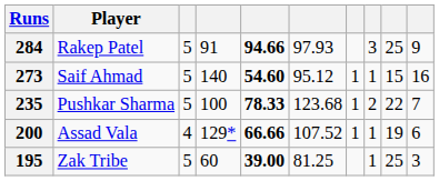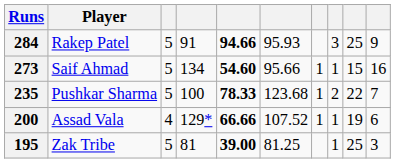 <table class="wikitable sortable">
 <tr>
 <th scope=col><a href='#'>Runs</a></th>
 <th scope=col>Player</th>
 <th scope=col><a href='#'></a></th>
 <th scope=col></th>
 <th scope=col><a href='#'></a></th>
 <th scope=col><a href='#'></a></th>
 <th scope=col><a href='#'></a></th>
 <th scope=col></th>
 <th scope=col><a href='#'></a></th>
 <th scope=col><a href='#'></a></th>
 </tr>
 <tr>
 <th scope=row>284</th>
 <td> <a href='#'>Rakep Patel</a></td>
 <td>5</td>
 <td>91</td>
 <td align=center><strong>94.66</strong></td>
-<td>97.93</td>
+<td>95.93</td>
 <td></td>
 <td>3</td>
 <td>25</td>
 <td>9</td>
 </tr>
 <tr>
 <th scope=row>273</th>
 <td> <a href='#'>Saif Ahmad</a></td>
 <td>5</td>
-<td>140</td>
+<td>134</td>
 <td><strong>54.60</strong></td>
-<td>95.12</td>
+<td>95.66</td>
 <td>1</td>
 <td>1</td>
 <td>15</td>
 <td>16</td>
 </tr>
 <tr>
 <th scope=row>235</th>
 <td> <a href='#'>Pushkar Sharma</a></td>
 <td>5</td>
 <td>100</td>
 <td><strong>78.33</strong></td>
 <td>123.68</td>
 <td>1</td>
 <td>2</td>
 <td>22</td>
 <td>7</td>
 </tr>
 <tr>
 <th scope=row>200</th>
 <td> <a href='#'>Assad Vala</a></td>
 <td>4</td>
 <td>129<a href='#'>*</a></td>
 <td><strong>66.66</strong></td>
 <td>107.52</td>
 <td>1</td>
 <td>1</td>
 <td>19</td>
 <td>6</td>
 </tr>
 <tr>
 <th scope=row>195</th>
 <td> <a href='#'>Zak Tribe</a></td>
 <td>5</td>
-<td>60</td>
+<td>81</td>
 <td><strong>39.00</strong></td>
 <td>81.25</td>
 <td></td>
 <td>1</td>
 <td>25</td>
 <td>3</td>
 </tr>
 </table>
